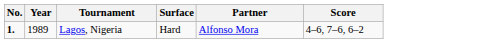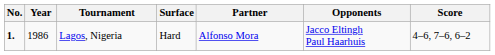 <table class="sortable wikitable" style=font-size:97%>
 <tr>
 <th style="width:20px" class="unsortable">No.</th>
 <th style="width:40px">Year</th>
 <th style="width:140px">Tournament</th>
 <th style="width:50px">Surface</th>
 <th style="width:150px">Partner</th>
+<th style="width:150px">Opponents</th>
 <th style="width:110px" class="unsortable">Score</th>
 </tr>
 <tr>
 <td><strong>1.</strong></td>
-<td>1989</td>
+<td>1986</td>
 <td><a href='#'>Lagos</a>, Nigeria</td>
 <td>Hard</td>
 <td> <a href='#'>Alfonso Mora</a></td>
+<td> <a href='#'>Jacco Eltingh</a><br> <a href='#'>Paul Haarhuis</a></td>
 <td>4–6, 7–6, 6–2</td>
 </tr>
 </table>
